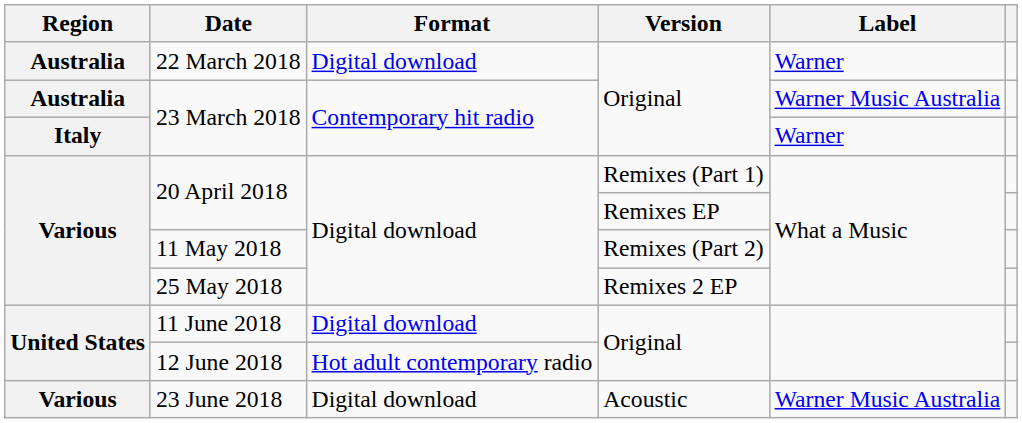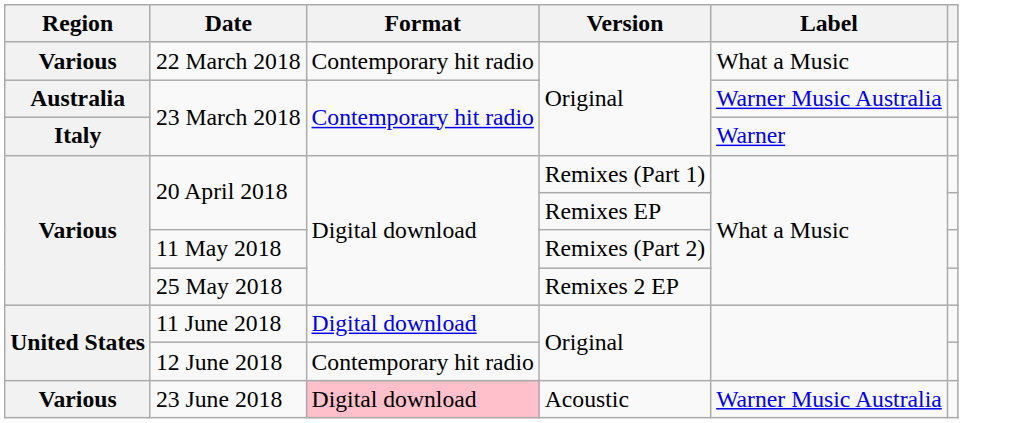 <table class="wikitable plainrowheaders">
 <tr>
 <th scope="col">Region</th>
 <th scope="col">Date</th>
 <th scope="col">Format</th>
 <th scope="col">Version</th>
 <th scope="col">Label</th>
 <th scope="col"></th>
 </tr>
 <tr>
-<th scope="row">Australia</th>
+<th scope="row">Various</th>
 <td>22 March 2018</td>
-<td><a href='#'>Digital download</a></td>
+<td>Contemporary hit radio</td>
 <td rowspan="3">Original</td>
-<td><a href='#'>Warner</a></td>
+<td>What a Music</td>
 <td></td>
 </tr>
 <tr>
 <th scope="row">Australia</th>
 <td rowspan="2">23 March 2018</td>
 <td rowspan="2"><a href='#'>Contemporary hit radio</a></td>
 <td><a href='#'>Warner Music Australia</a></td>
 <td></td>
 </tr>
 <tr>
 <th scope="row">Italy</th>
 <td><a href='#'>Warner</a></td>
 <td></td>
 </tr>
 <tr>
 <th scope="row" rowspan="4">Various</th>
 <td rowspan="2">20 April 2018</td>
 <td rowspan="4">Digital download</td>
 <td>Remixes (Part 1)</td>
 <td rowspan="4">What a Music</td>
 <td></td>
 </tr>
 <tr>
 <td>Remixes EP</td>
 <td></td>
 </tr>
 <tr>
 <td>11 May 2018</td>
 <td>Remixes (Part 2)</td>
 <td></td>
 </tr>
 <tr>
 <td>25 May 2018</td>
 <td>Remixes 2 EP</td>
 <td></td>
 </tr>
 <tr>
 <th scope="row" rowspan="2">United States</th>
 <td>11 June 2018</td>
 <td><a href='#'>Digital download</a></td>
 <td rowspan="2">Original</td>
 <td rowspan="2"></td>
 <td></td>
 </tr>
 <tr>
 <td>12 June 2018</td>
-<td><a href='#'>Hot adult contemporary</a> radio</td>
+<td>Contemporary hit radio</td>
 <td></td>
 </tr>
 <tr>
 <th scope="row">Various</th>
 <td>23 June 2018</td>
-<td>Digital download</td>
+<td style="background: pink;">Digital download</td>
 <td>Acoustic</td>
 <td><a href='#'>Warner Music Australia</a></td>
 <td></td>
 </tr>
 </table>
